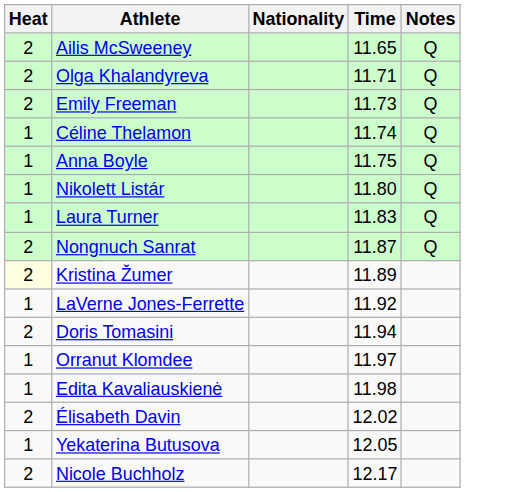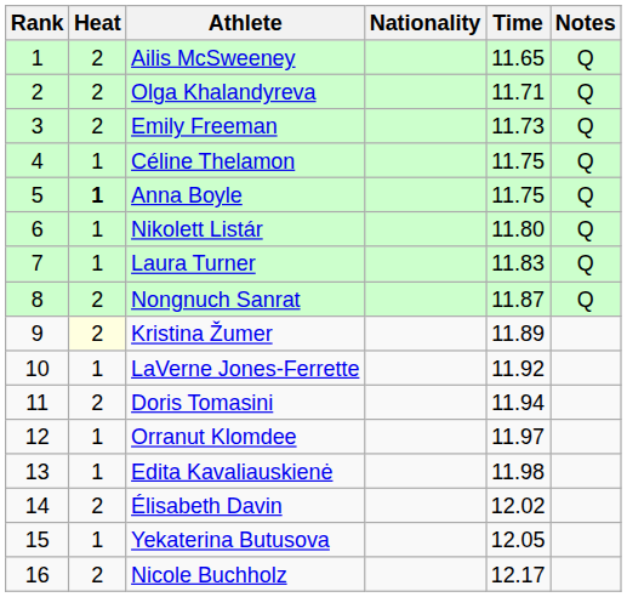 <table class="wikitable sortable" style="text-align:center;font-size:95%">
 <tr>
+<th>Rank</th>
 <th>Heat</th>
 <th>Athlete</th>
 <th>Nationality</th>
 <th>Time</th>
 <th>Notes</th>
 </tr>
 <tr bgcolor=ccffcc>
+<td>1</td>
 <td>2</td>
 <td align="left"><a href='#'>Ailis McSweeney</a></td>
 <td align=left></td>
 <td>11.65</td>
 <td>Q</td>
 </tr>
 <tr bgcolor=ccffcc>
 <td>2</td>
+<td>2</td>
 <td align="left"><a href='#'>Olga Khalandyreva</a></td>
 <td align=left></td>
 <td>11.71</td>
 <td>Q</td>
 </tr>
 <tr bgcolor=ccffcc>
+<td>3</td>
 <td>2</td>
 <td align="left"><a href='#'>Emily Freeman</a></td>
 <td align=left></td>
 <td>11.73</td>
 <td>Q</td>
 </tr>
 <tr bgcolor=ccffcc>
+<td>4</td>
 <td>1</td>
 <td align="left"><a href='#'>Céline Thelamon</a></td>
 <td align=left></td>
-<td>11.74</td>
+<td>11.75</td>
 <td>Q</td>
 </tr>
 <tr bgcolor=ccffcc>
-<td>1</td>
+<td>5</td>
+<td><strong>1</strong></td>
 <td align="left"><a href='#'>Anna Boyle</a></td>
 <td align=left></td>
 <td>11.75</td>
 <td>Q</td>
 </tr>
 <tr bgcolor=ccffcc>
+<td>6</td>
 <td>1</td>
 <td align="left"><a href='#'>Nikolett Listár</a></td>
 <td align=left></td>
 <td>11.80</td>
 <td>Q</td>
 </tr>
 <tr bgcolor=ccffcc>
+<td>7</td>
 <td>1</td>
 <td align="left"><a href='#'>Laura Turner</a></td>
 <td align=left></td>
 <td>11.83</td>
 <td>Q</td>
 </tr>
 <tr bgcolor=ccffcc>
+<td>8</td>
 <td>2</td>
 <td align="left"><a href='#'>Nongnuch Sanrat</a></td>
 <td align=left></td>
 <td>11.87</td>
 <td>Q</td>
 </tr>
 <tr>
+<td>9</td>
 <td style="background: lightyellow;">2</td>
 <td align="left"><a href='#'>Kristina Žumer</a></td>
 <td align=left></td>
 <td>11.89</td>
 <td></td>
 </tr>
 <tr>
+<td>10</td>
 <td>1</td>
 <td align="left"><a href='#'>LaVerne Jones-Ferrette</a></td>
 <td align=left></td>
 <td>11.92</td>
 <td></td>
 </tr>
 <tr>
+<td>11</td>
 <td>2</td>
 <td align="left"><a href='#'>Doris Tomasini</a></td>
 <td align=left></td>
 <td>11.94</td>
 <td></td>
 </tr>
 <tr>
+<td>12</td>
 <td>1</td>
 <td align="left"><a href='#'>Orranut Klomdee</a></td>
 <td align=left></td>
 <td>11.97</td>
 <td></td>
 </tr>
 <tr>
+<td>13</td>
 <td>1</td>
 <td align="left"><a href='#'>Edita Kavaliauskienė</a></td>
 <td align=left></td>
 <td>11.98</td>
 <td></td>
 </tr>
 <tr>
+<td>14</td>
 <td>2</td>
 <td align="left"><a href='#'>Élisabeth Davin</a></td>
 <td align=left></td>
 <td>12.02</td>
 <td></td>
 </tr>
 <tr>
+<td>15</td>
 <td>1</td>
 <td align="left"><a href='#'>Yekaterina Butusova</a></td>
 <td align=left></td>
 <td>12.05</td>
 <td></td>
 </tr>
 <tr>
+<td>16</td>
 <td>2</td>
 <td align="left"><a href='#'>Nicole Buchholz</a></td>
 <td align=left></td>
 <td>12.17</td>
 <td></td>
 </tr>
 </table>
